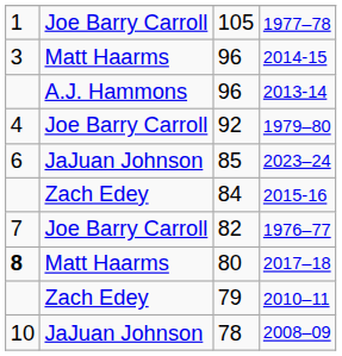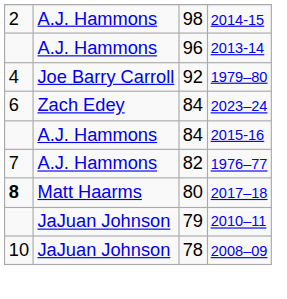 <table class="wikitable">
 <tr>
 </tr>
 <tr>
-<td>1</td>
-<td><a href='#'>Joe Barry Carroll</a></td>
-<td>105</td>
-<td style="font-size:80%;"><a href='#'>1977–78</a></td>
-</tr>
-<tr>
-<td>3</td>
-<td><a href='#'>Matt Haarms</a></td>
-<td>96</td>
+<td>2</td>
+<td><a href='#'>A.J. Hammons</a></td>
+<td>98</td>
 <td style="font-size:80%;"><a href='#'>2014-15</a></td>
 </tr>
 <tr>
 <td></td>
 <td><a href='#'>A.J. Hammons</a></td>
 <td>96</td>
 <td style="font-size:80%;"><a href='#'>2013-14</a></td>
 </tr>
 <tr>
 <td>4</td>
 <td><a href='#'>Joe Barry Carroll</a></td>
 <td>92</td>
 <td style="font-size:80%;"><a href='#'>1979–80</a></td>
 </tr>
 <tr>
 <td>6</td>
-<td><a href='#'>JaJuan Johnson</a></td>
-<td>85</td>
+<td><a href='#'>Zach Edey</a></td>
+<td>84</td>
 <td style="font-size:80%;"><a href='#'>2023–24</a></td>
 </tr>
 <tr>
 <td></td>
-<td><a href='#'>Zach Edey</a></td>
+<td><a href='#'>A.J. Hammons</a></td>
 <td>84</td>
 <td style="font-size:80%;"><a href='#'>2015-16</a></td>
 </tr>
 <tr>
 <td>7</td>
-<td><a href='#'>Joe Barry Carroll</a></td>
+<td><a href='#'>A.J. Hammons</a></td>
 <td>82</td>
 <td style="font-size:80%;"><a href='#'>1976–77</a></td>
 </tr>
 <tr>
 <td><strong>8</strong></td>
 <td><a href='#'>Matt Haarms</a></td>
 <td>80</td>
 <td style="font-size:80%;"><a href='#'>2017–18</a></td>
 </tr>
 <tr>
 <td></td>
-<td><a href='#'>Zach Edey</a></td>
+<td><a href='#'>JaJuan Johnson</a></td>
 <td>79</td>
 <td style="font-size:80%;"><a href='#'>2010–11</a></td>
 </tr>
 <tr>
 <td>10</td>
 <td><a href='#'>JaJuan Johnson</a></td>
 <td>78</td>
 <td style="font-size:80%;"><a href='#'>2008–09</a></td>
 </tr>
 </table>
